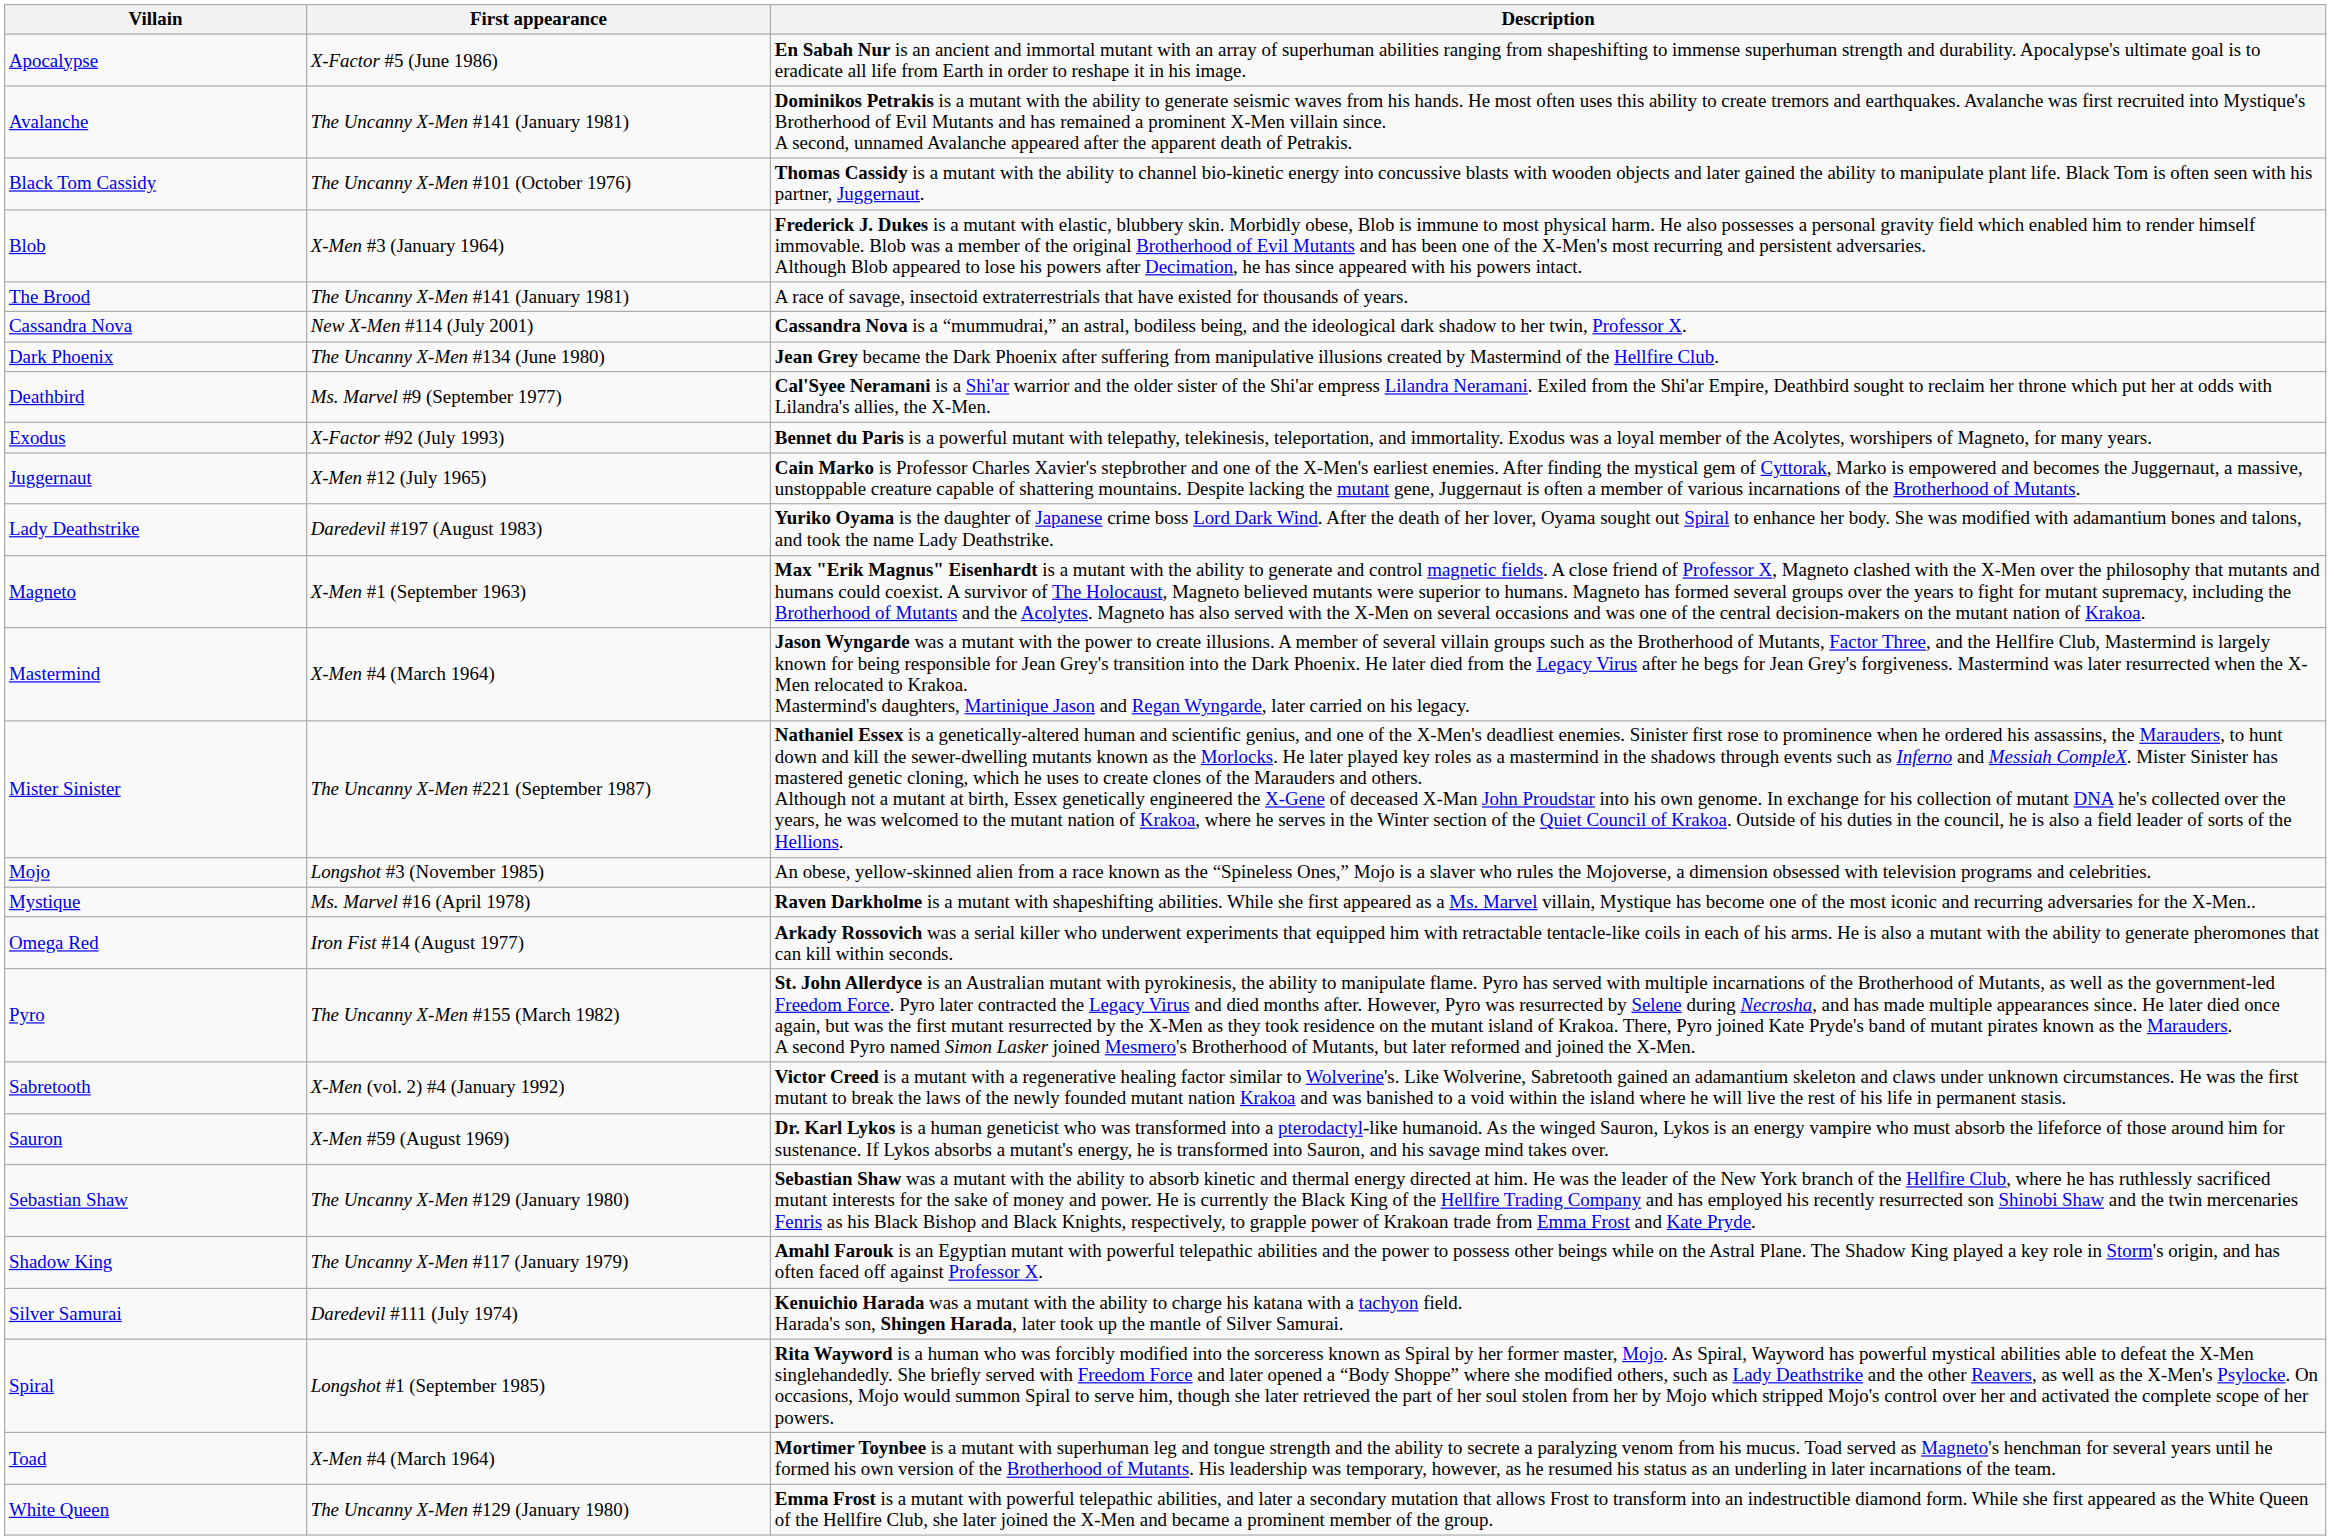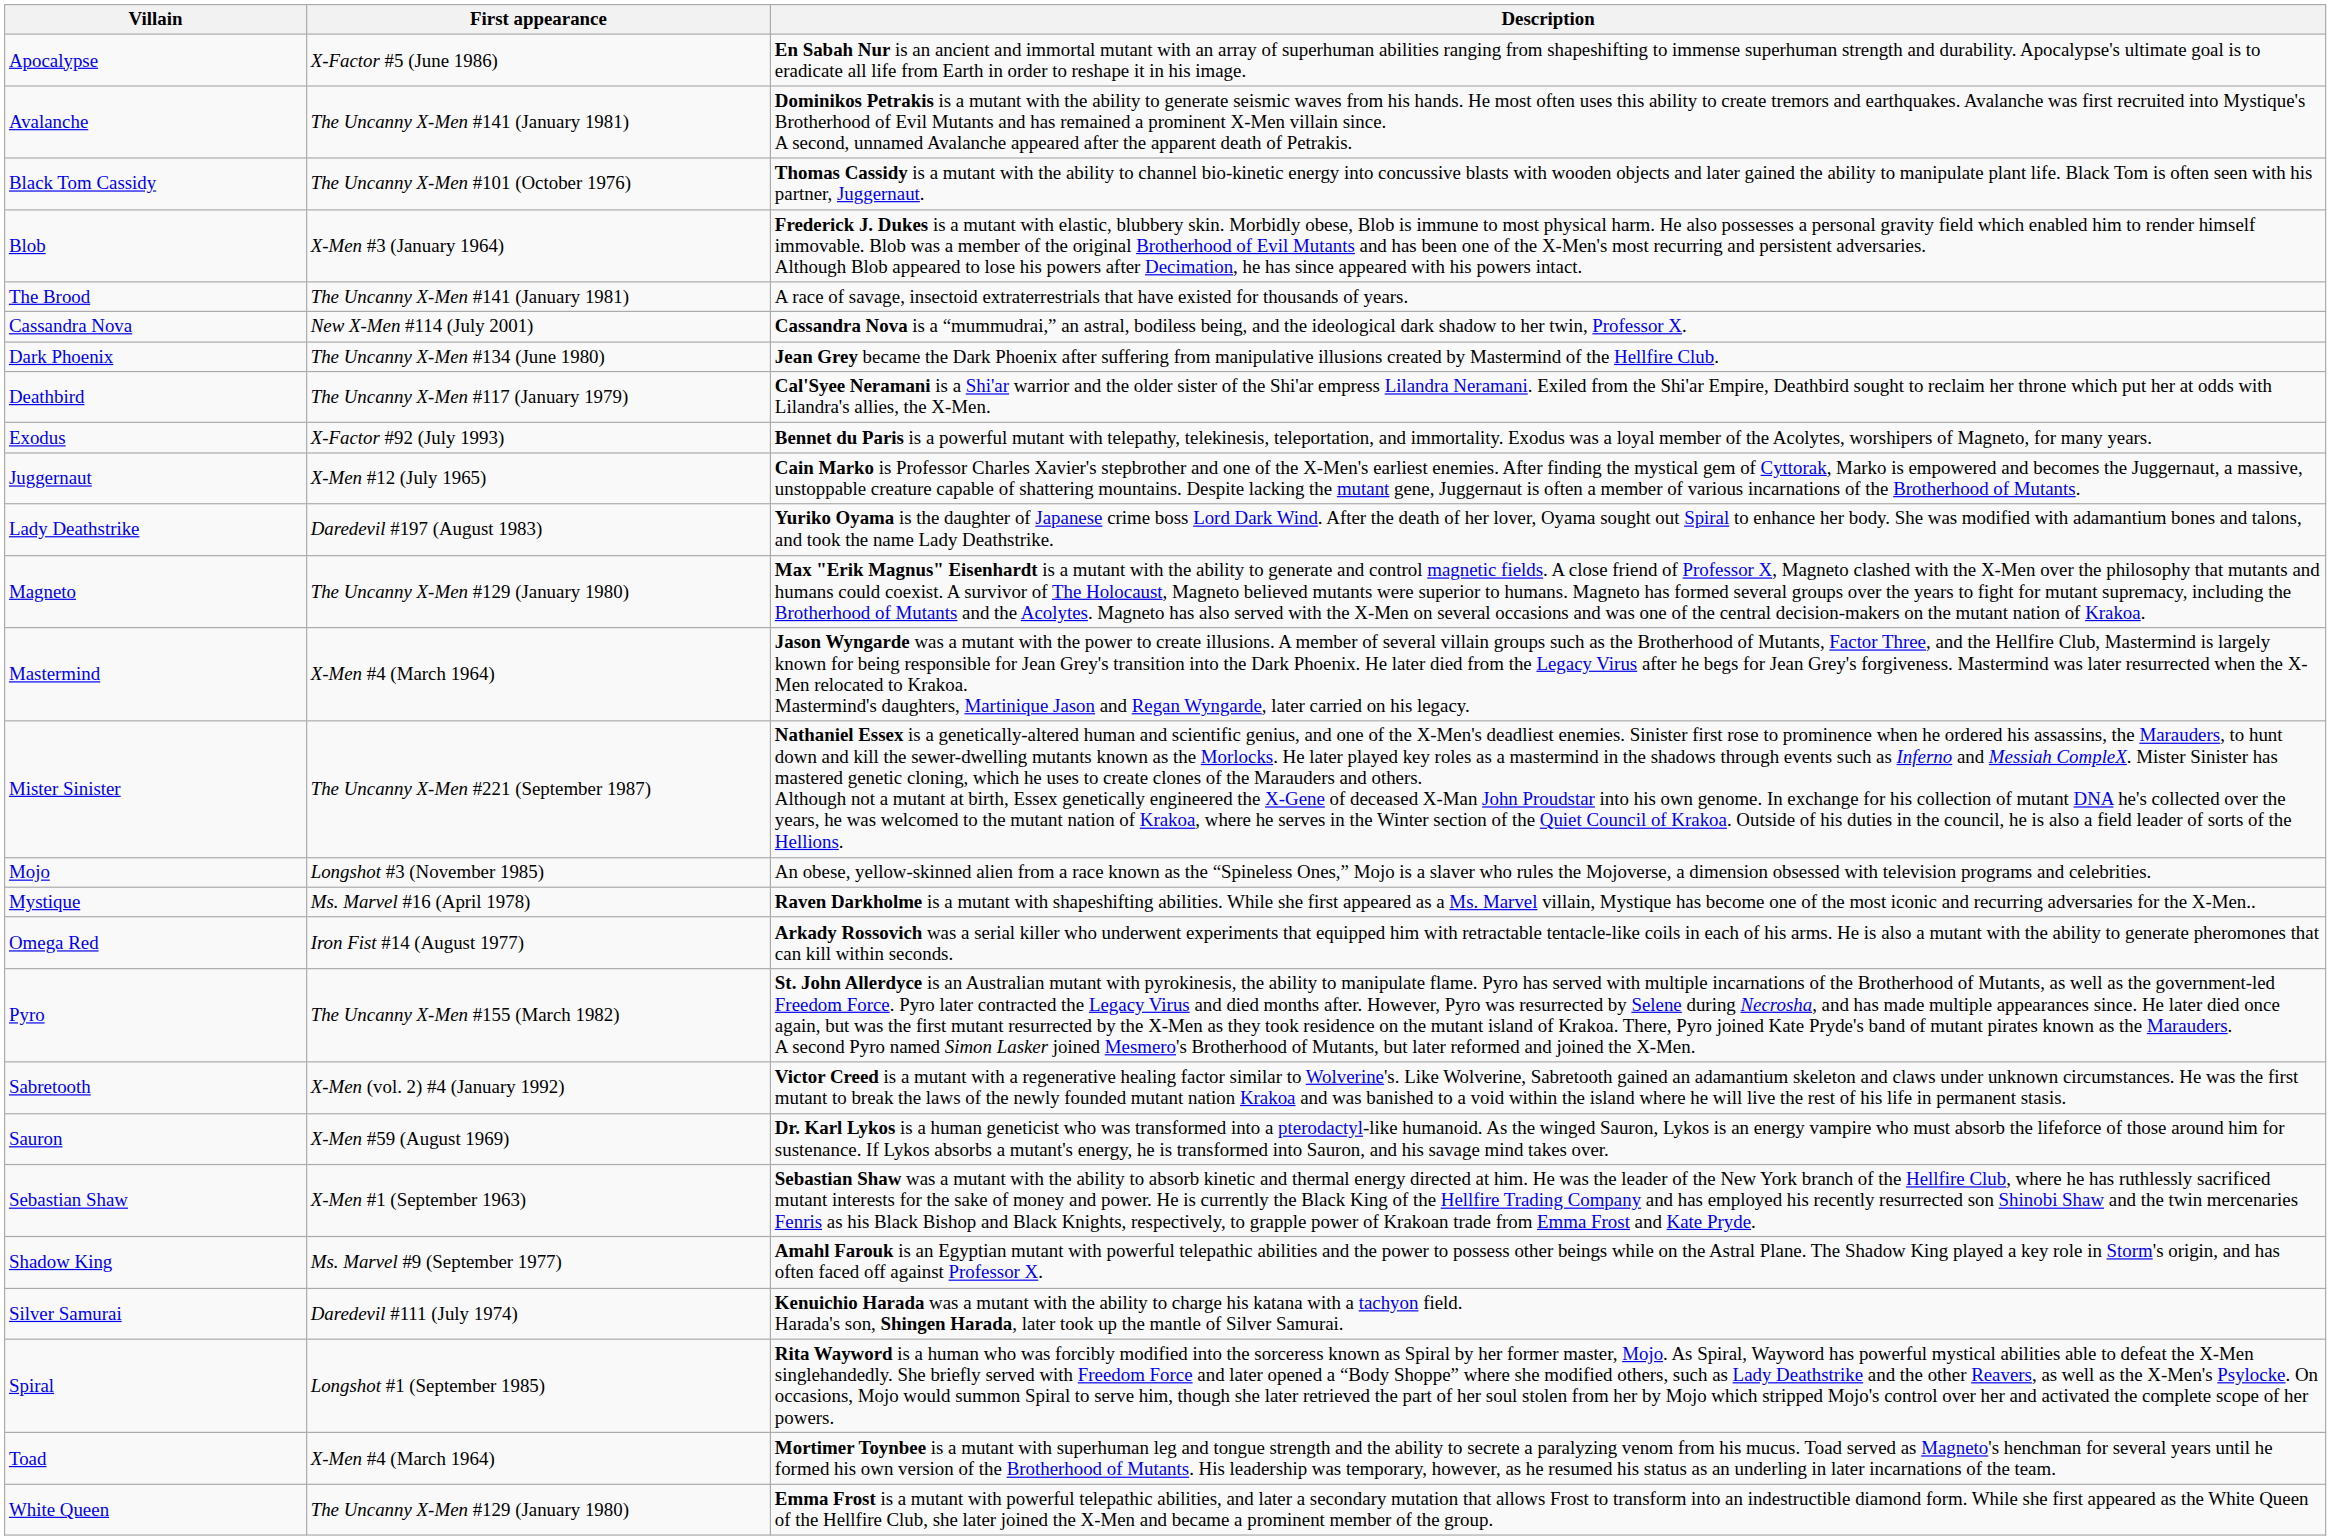 <table class="wikitable">
 <tr>
 <th width="13%">Villain</th>
 <th width="20%">First appearance</th>
 <th width="67%">Description</th>
 </tr>
 <tr>
 <td><a href='#'>Apocalypse</a></td>
 <td><em>X-Factor</em> #5 (June 1986)</td>
 <td><strong>En Sabah Nur</strong> is an ancient and immortal mutant with an array of superhuman abilities ranging from shapeshifting to immense superhuman strength and durability. Apocalypse's ultimate goal is to eradicate all life from Earth in order to reshape it in his image.</td>
 </tr>
 <tr>
 <td><a href='#'>Avalanche</a></td>
 <td><em>The Uncanny X-Men</em> #141 (January 1981)</td>
 <td><strong>Dominikos Petrakis</strong> is a mutant with the ability to generate seismic waves from his hands. He most often uses this ability to create tremors and earthquakes. Avalanche was first recruited into Mystique's Brotherhood of Evil Mutants and has remained a prominent X-Men villain since.<br>A second, unnamed Avalanche appeared after the apparent death of Petrakis.</td>
 </tr>
 <tr>
 <td><a href='#'>Black Tom Cassidy</a></td>
 <td><em>The Uncanny X-Men</em> #101 (October 1976)</td>
 <td><strong>Thomas Cassidy</strong> is a mutant with the ability to channel bio-kinetic energy into concussive blasts with wooden objects and later gained the ability to manipulate plant life. Black Tom is often seen with his partner, <a href='#'>Juggernaut</a>.</td>
 </tr>
 <tr>
 <td><a href='#'>Blob</a></td>
 <td><em>X-Men</em> #3 (January 1964)</td>
 <td><strong>Frederick J. Dukes</strong> is a mutant with elastic, blubbery skin. Morbidly obese, Blob is immune to most physical harm. He also possesses a personal gravity field which enabled him to render himself immovable. Blob was a member of the original <a href='#'>Brotherhood of Evil Mutants</a> and has been one of the X-Men's most recurring and persistent adversaries.<br>Although Blob appeared to lose his powers after <a href='#'>Decimation</a>, he has since appeared with his powers intact.</td>
 </tr>
 <tr>
 <td><a href='#'>The Brood</a></td>
 <td><em>The Uncanny X-Men</em> #141 (January 1981)</td>
 <td>A race of savage, insectoid extraterrestrials that have existed for thousands of years.</td>
 </tr>
 <tr>
 <td><a href='#'>Cassandra Nova</a></td>
 <td><em>New X-Men</em> #114 (July 2001)</td>
 <td><strong>Cassandra Nova</strong> is a “mummudrai,” an astral, bodiless being, and the ideological dark shadow to her twin, <a href='#'>Professor X</a>.</td>
 </tr>
 <tr>
 <td><a href='#'>Dark Phoenix</a></td>
 <td><em>The Uncanny X-Men</em> #134 (June 1980)</td>
 <td><strong>Jean Grey</strong> became the Dark Phoenix after suffering from manipulative illusions created by Mastermind of the <a href='#'>Hellfire Club</a>.</td>
 </tr>
 <tr>
 <td><a href='#'>Deathbird</a></td>
-<td><em>Ms. Marvel</em> #9 (September 1977)</td>
+<td><em>The Uncanny X-Men</em> #117 (January 1979)</td>
 <td><strong>Cal'Syee Neramani</strong> is a <a href='#'>Shi'ar</a> warrior and the older sister of the Shi'ar empress <a href='#'>Lilandra Neramani</a>. Exiled from the Shi'ar Empire, Deathbird sought to reclaim her throne which put her at odds with Lilandra's allies, the X-Men.</td>
 </tr>
 <tr>
 <td><a href='#'>Exodus</a></td>
 <td><em>X-Factor</em> #92 (July 1993)</td>
 <td><strong>Bennet du Paris</strong> is a powerful mutant with telepathy, telekinesis, teleportation, and immortality. Exodus was a loyal member of the Acolytes, worshipers of Magneto, for many years.</td>
 </tr>
 <tr>
 <td><a href='#'>Juggernaut</a></td>
 <td><em>X-Men</em> #12 (July 1965)</td>
 <td><strong>Cain Marko</strong> is Professor Charles Xavier's stepbrother and one of the X-Men's earliest enemies. After finding the mystical gem of <a href='#'>Cyttorak</a>, Marko is empowered and becomes the Juggernaut, a massive, unstoppable creature capable of shattering mountains. Despite lacking the <a href='#'>mutant</a> gene, Juggernaut is often a member of various incarnations of the <a href='#'>Brotherhood of Mutants</a>.</td>
 </tr>
 <tr>
 <td><a href='#'>Lady Deathstrike</a></td>
 <td><em>Daredevil</em> #197 (August 1983)</td>
 <td><strong>Yuriko Oyama</strong> is the daughter of <a href='#'>Japanese</a> crime boss <a href='#'>Lord Dark Wind</a>. After the death of her lover, Oyama sought out <a href='#'>Spiral</a> to enhance her body. She was modified with adamantium bones and talons, and took the name Lady Deathstrike.</td>
 </tr>
 <tr>
 <td><a href='#'>Magneto</a></td>
-<td><em>X-Men</em> #1 (September 1963)</td>
+<td><em>The Uncanny X-Men</em> #129 (January 1980)</td>
 <td><strong>Max "Erik Magnus" Eisenhardt</strong> is a mutant with the ability to generate and control <a href='#'>magnetic fields</a>. A close friend of <a href='#'>Professor X</a>, Magneto clashed with the X-Men over the philosophy that mutants and humans could coexist. A survivor of <a href='#'>The Holocaust</a>, Magneto believed mutants were superior to humans. Magneto has formed several groups over the years to fight for mutant supremacy, including the <a href='#'>Brotherhood of Mutants</a> and the <a href='#'>Acolytes</a>. Magneto has also served with the X-Men on several occasions and was one of the central decision-makers on the mutant nation of <a href='#'>Krakoa</a>.</td>
 </tr>
 <tr>
 <td><a href='#'>Mastermind</a></td>
 <td><em>X-Men</em> #4 (March 1964)</td>
 <td><strong>Jason Wyngarde</strong> was a mutant with the power to create illusions. A member of several villain groups such as the Brotherhood of Mutants, <a href='#'>Factor Three</a>, and the Hellfire Club, Mastermind is largely known for being responsible for Jean Grey's transition into the Dark Phoenix. He later died from the <a href='#'>Legacy Virus</a> after he begs for Jean Grey's forgiveness. Mastermind was later resurrected when the X-Men relocated to Krakoa.<br>Mastermind's daughters, <a href='#'>Martinique Jason</a> and <a href='#'>Regan Wyngarde</a>, later carried on his legacy.</td>
 </tr>
 <tr>
 <td><a href='#'>Mister Sinister</a></td>
 <td><em>The Uncanny X-Men</em> #221 (September 1987)</td>
 <td><strong>Nathaniel Essex</strong> is a genetically-altered human and scientific genius, and one of the X-Men's deadliest enemies. Sinister first rose to prominence when he ordered his assassins, the <a href='#'>Marauders</a>, to hunt down and kill the sewer-dwelling mutants known as the <a href='#'>Morlocks</a>. He later played key roles as a mastermind in the shadows through events such as <em><a href='#'>Inferno</a></em> and <em><a href='#'>Messiah CompleX</a></em>. Mister Sinister has mastered genetic cloning, which he uses to create clones of the Marauders and others.<br>Although not a mutant at birth, Essex genetically engineered the <a href='#'>X-Gene</a> of deceased X-Man <a href='#'>John Proudstar</a> into his own genome. In exchange for his collection of mutant <a href='#'>DNA</a> he's collected over the years, he was welcomed to the mutant nation of <a href='#'>Krakoa</a>, where he serves in the Winter section of the <a href='#'>Quiet Council of Krakoa</a>. Outside of his duties in the council, he is also a field leader of sorts of the <a href='#'>Hellions</a>.</td>
 </tr>
 <tr>
 <td><a href='#'>Mojo</a></td>
 <td><em>Longshot</em> #3 (November 1985)</td>
 <td>An obese, yellow-skinned alien from a race known as the “Spineless Ones,” Mojo is a slaver who rules the Mojoverse, a dimension obsessed with television programs and celebrities.</td>
 </tr>
 <tr>
 <td><a href='#'>Mystique</a></td>
 <td><em>Ms. Marvel</em> #16 (April 1978)</td>
 <td><strong>Raven Darkholme</strong> is a mutant with shapeshifting abilities. While she first appeared as a <a href='#'>Ms. Marvel</a> villain, Mystique has become one of the most iconic and recurring adversaries for the X-Men..</td>
 </tr>
 <tr>
 <td><a href='#'>Omega Red</a></td>
 <td><em>Iron Fist</em> #14 (August 1977)</td>
 <td><strong>Arkady Rossovich</strong> was a serial killer who underwent experiments that equipped him with retractable tentacle-like coils in each of his arms. He is also a mutant with the ability to generate pheromones that can kill within seconds.</td>
 </tr>
 <tr>
 <td><a href='#'>Pyro</a></td>
 <td><em>The Uncanny X-Men</em> #155 (March 1982)</td>
 <td><strong>St. John Allerdyce</strong> is an Australian mutant with pyrokinesis, the ability to manipulate flame. Pyro has served with multiple incarnations of the Brotherhood of Mutants, as well as the government-led <a href='#'>Freedom Force</a>. Pyro later contracted the <a href='#'>Legacy Virus</a> and died months after. However, Pyro was resurrected by <a href='#'>Selene</a> during <em><a href='#'>Necrosha</a></em>, and has made multiple appearances since. He later died once again, but was the first mutant resurrected by the X-Men as they took residence on the mutant island of Krakoa. There, Pyro joined Kate Pryde's band of mutant pirates known as the <a href='#'>Marauders</a>.<br>A second Pyro named <em>Simon Lasker</em> joined <a href='#'>Mesmero</a>'s Brotherhood of Mutants, but later reformed and joined the X-Men.</td>
 </tr>
 <tr>
 <td><a href='#'>Sabretooth</a></td>
 <td><em>X-Men</em> (vol. 2) #4 (January 1992)</td>
 <td><strong>Victor Creed</strong> is a mutant with a regenerative healing factor similar to <a href='#'>Wolverine</a>'s. Like Wolverine, Sabretooth gained an adamantium skeleton and claws under unknown circumstances. He was the first mutant to break the laws of the newly founded mutant nation <a href='#'>Krakoa</a> and was banished to a void within the island where he will live the rest of his life in permanent stasis.</td>
 </tr>
 <tr>
 <td><a href='#'>Sauron</a></td>
 <td><em>X-Men</em> #59 (August 1969)</td>
 <td><strong>Dr. Karl Lykos</strong> is a human geneticist who was transformed into a <a href='#'>pterodactyl</a>-like humanoid. As the winged Sauron, Lykos is an energy vampire who must absorb the lifeforce of those around him for sustenance. If Lykos absorbs a mutant's energy, he is transformed into Sauron, and his savage mind takes over.</td>
 </tr>
 <tr>
 <td><a href='#'>Sebastian Shaw</a></td>
-<td><em>The Uncanny X-Men</em> #129 (January 1980)</td>
+<td><em>X-Men</em> #1 (September 1963)</td>
 <td><strong>Sebastian Shaw</strong> was a mutant with the ability to absorb kinetic and thermal energy directed at him. He was the leader of the New York branch of the <a href='#'>Hellfire Club</a>, where he has ruthlessly sacrificed mutant interests for the sake of money and power. He is currently the Black King of the <a href='#'>Hellfire Trading Company</a> and has employed his recently resurrected son <a href='#'>Shinobi Shaw</a> and the twin mercenaries <a href='#'>Fenris</a> as his Black Bishop and Black Knights, respectively, to grapple power of Krakoan trade from <a href='#'>Emma Frost</a> and <a href='#'>Kate Pryde</a>.</td>
 </tr>
 <tr>
 <td><a href='#'>Shadow King</a></td>
-<td><em>The Uncanny X-Men</em> #117 (January 1979)</td>
+<td><em>Ms. Marvel</em> #9 (September 1977)</td>
 <td><strong>Amahl Farouk</strong> is an Egyptian mutant with powerful telepathic abilities and the power to possess other beings while on the Astral Plane. The Shadow King played a key role in <a href='#'>Storm</a>'s origin, and has often faced off against <a href='#'>Professor X</a>.</td>
 </tr>
 <tr>
 <td><a href='#'>Silver Samurai</a></td>
 <td><em>Daredevil</em> #111 (July 1974)</td>
 <td><strong>Kenuichio Harada</strong> was a mutant with the ability to charge his katana with a <a href='#'>tachyon</a> field.<br>Harada's son, <strong>Shingen Harada</strong>, later took up the mantle of Silver Samurai.</td>
 </tr>
 <tr>
 <td><a href='#'>Spiral</a></td>
 <td><em>Longshot</em> #1 (September 1985)</td>
 <td><strong>Rita Wayword</strong> is a human who was forcibly modified into the sorceress known as Spiral by her former master, <a href='#'>Mojo</a>. As Spiral, Wayword has powerful mystical abilities able to defeat the X-Men singlehandedly. She briefly served with <a href='#'>Freedom Force</a> and later opened a “Body Shoppe” where she modified others, such as <a href='#'>Lady Deathstrike</a> and the other <a href='#'>Reavers</a>, as well as the X-Men's <a href='#'>Psylocke</a>. On occasions, Mojo would summon Spiral to serve him, though she later retrieved the part of her soul stolen from her by Mojo which stripped Mojo's control over her and activated the complete scope of her powers.</td>
 </tr>
 <tr>
 <td><a href='#'>Toad</a></td>
 <td><em>X-Men</em> #4 (March 1964)</td>
 <td><strong>Mortimer Toynbee</strong> is a mutant with superhuman leg and tongue strength and the ability to secrete a paralyzing venom from his mucus. Toad served as <a href='#'>Magneto</a>'s henchman for several years until he formed his own version of the <a href='#'>Brotherhood of Mutants</a>. His leadership was temporary, however, as he resumed his status as an underling in later incarnations of the team.</td>
 </tr>
 <tr>
 <td><a href='#'>White Queen</a></td>
 <td><em>The Uncanny X-Men</em> #129 (January 1980)</td>
 <td><strong>Emma Frost</strong> is a mutant with powerful telepathic abilities, and later a secondary mutation that allows Frost to transform into an indestructible diamond form. While she first appeared as the White Queen of the Hellfire Club, she later joined the X-Men and became a prominent member of the group.</td>
 </tr>
 </table>
